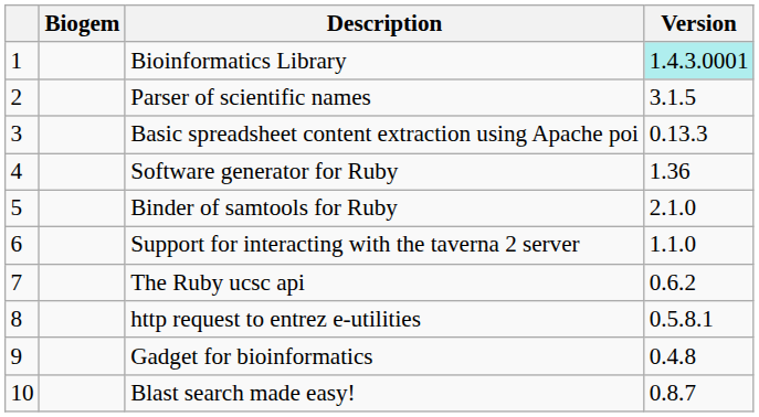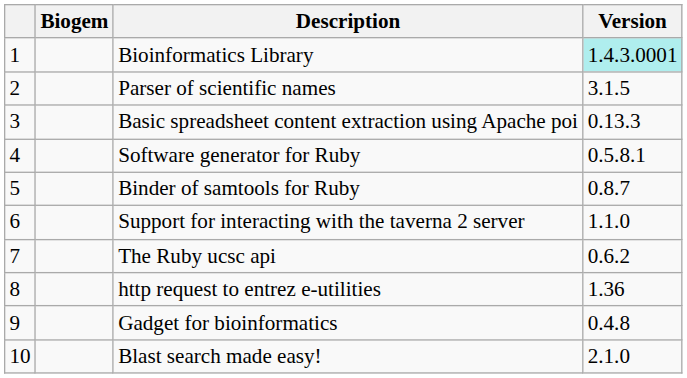 <table class="wikitable">
 <tr>
 <th></th>
 <th>Biogem</th>
 <th>Description</th>
 <th>Version</th>
 </tr>
 <tr>
 <td>1</td>
 <td></td>
 <td>Bioinformatics Library</td>
 <td style="background: paleturquoise;">1.4.3.0001</td>
 </tr>
 <tr>
 <td>2</td>
 <td></td>
 <td>Parser of scientific names</td>
 <td>3.1.5</td>
 </tr>
 <tr>
 <td>3</td>
 <td></td>
 <td>Basic spreadsheet content extraction using Apache poi</td>
 <td>0.13.3</td>
 </tr>
 <tr>
 <td>4</td>
 <td></td>
 <td>Software generator for Ruby</td>
-<td>1.36</td>
+<td>0.5.8.1</td>
 </tr>
 <tr>
 <td>5</td>
 <td></td>
 <td>Binder of samtools for Ruby</td>
-<td>2.1.0</td>
+<td>0.8.7</td>
 </tr>
 <tr>
 <td>6</td>
 <td></td>
 <td>Support for interacting with the taverna 2 server</td>
 <td>1.1.0</td>
 </tr>
 <tr>
 <td>7</td>
 <td></td>
 <td>The Ruby ucsc api</td>
 <td>0.6.2</td>
 </tr>
 <tr>
 <td>8</td>
 <td></td>
 <td>http request to entrez e-utilities</td>
-<td>0.5.8.1</td>
+<td>1.36</td>
 </tr>
 <tr>
 <td>9</td>
 <td></td>
 <td>Gadget for bioinformatics</td>
 <td>0.4.8</td>
 </tr>
 <tr>
 <td>10</td>
 <td></td>
 <td>Blast search made easy!</td>
-<td>0.8.7</td>
+<td>2.1.0</td>
 </tr>
 </table>
